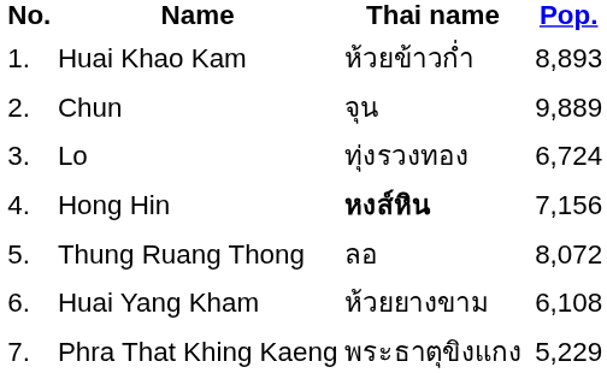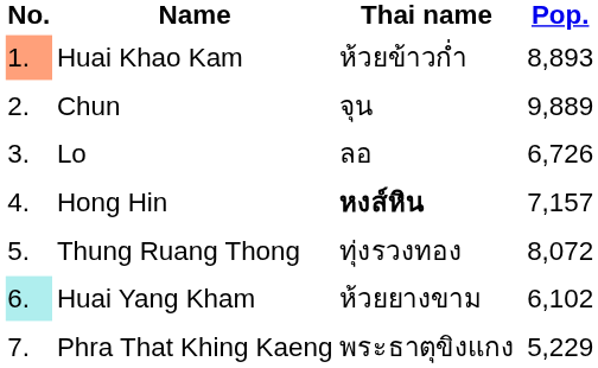 <table>
 <tr>
 <th>No.</th>
 <th>Name</th>
 <th>Thai name</th>
 <th></th>
 <th><a href='#'>Pop.</a></th>
 </tr>
 <tr>
-<td>1.</td>
+<td style="background: lightsalmon;">1.</td>
 <td>Huai Khao Kam</td>
 <td>ห้วยข้าวก่ำ</td>
 <td></td>
 <td>8,893</td>
 <td></td>
 </tr>
 <tr>
 <td>2.</td>
 <td>Chun</td>
 <td>จุน</td>
 <td></td>
 <td>9,889</td>
 <td></td>
 </tr>
 <tr>
 <td>3.</td>
 <td>Lo</td>
-<td>ทุ่งรวงทอง</td>
+<td>ลอ</td>
 <td></td>
-<td>6,724</td>
+<td>6,726</td>
 <td></td>
 </tr>
 <tr>
 <td>4.</td>
 <td>Hong Hin</td>
 <td><strong>หงส์หิน</strong></td>
 <td></td>
-<td>7,156</td>
+<td>7,157</td>
 <td></td>
 </tr>
 <tr>
 <td>5.</td>
 <td>Thung Ruang Thong</td>
-<td>ลอ</td>
+<td>ทุ่งรวงทอง</td>
 <td></td>
 <td>8,072</td>
 <td></td>
 </tr>
 <tr>
-<td>6.</td>
+<td style="background: paleturquoise;">6.</td>
 <td>Huai Yang Kham</td>
 <td>ห้วยยางขาม</td>
 <td></td>
-<td>6,108</td>
+<td>6,102</td>
 <td></td>
 </tr>
 <tr>
 <td>7.</td>
 <td>Phra That Khing Kaeng</td>
 <td>พระธาตุขิงแกง</td>
 <td></td>
 <td>5,229</td>
 <td></td>
 </tr>
 </table>
